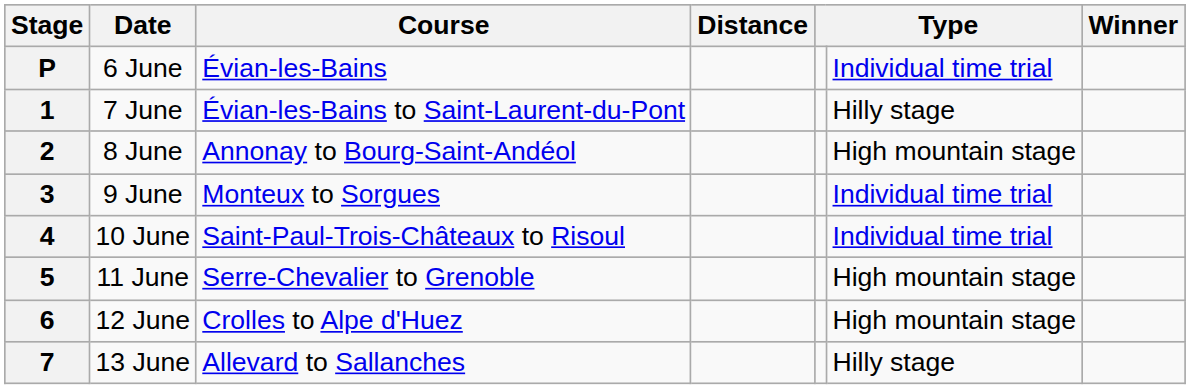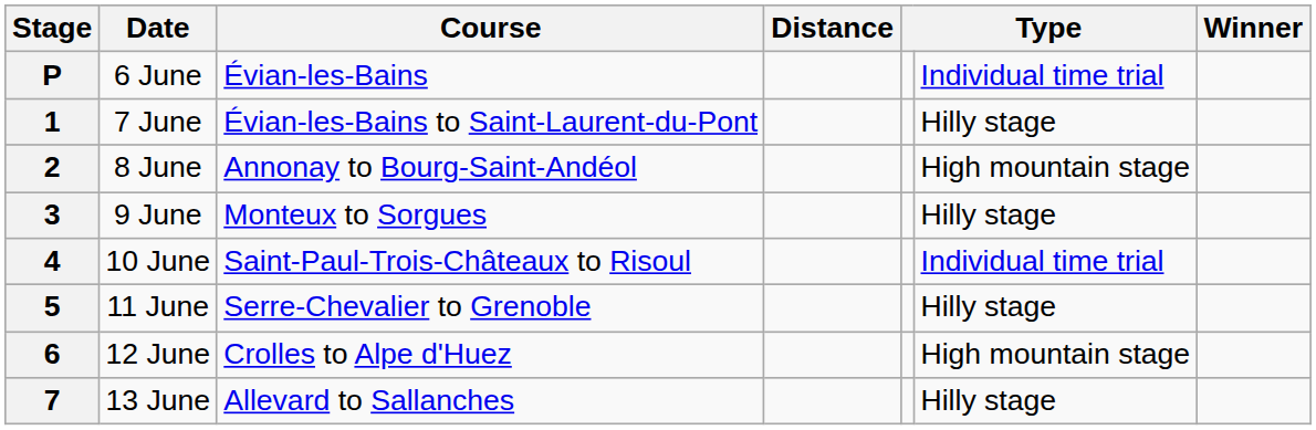 <table class="wikitable">
 <tr>
 <th>Stage</th>
 <th>Date</th>
 <th>Course</th>
 <th>Distance</th>
 <th scope="col" colspan="2">Type</th>
 <th>Winner</th>
 </tr>
 <tr>
 <th scope="row" style="text-align:center;">P</th>
 <td style="text-align:center;">6 June</td>
 <td><a href='#'>Évian-les-Bains</a></td>
 <td style="text-align:center;"></td>
 <td></td>
 <td><a href='#'>Individual time trial</a></td>
 <td></td>
 </tr>
 <tr>
 <th scope="row" style="text-align:center;">1</th>
 <td style="text-align:center;">7 June</td>
 <td><a href='#'>Évian-les-Bains</a> to <a href='#'>Saint-Laurent-du-Pont</a></td>
 <td style="text-align:center;"></td>
 <td></td>
 <td>Hilly stage</td>
 <td></td>
 </tr>
 <tr>
 <th scope="row" style="text-align:center;">2</th>
 <td style="text-align:center;">8 June</td>
 <td><a href='#'>Annonay</a> to <a href='#'>Bourg-Saint-Andéol</a></td>
 <td style="text-align:center;"></td>
 <td></td>
 <td>High mountain stage</td>
 <td></td>
 </tr>
 <tr>
 <th scope="row" style="text-align:center;">3</th>
 <td style="text-align:center;">9 June</td>
 <td><a href='#'>Monteux</a> to <a href='#'>Sorgues</a></td>
 <td style="text-align:center;"></td>
 <td></td>
-<td><a href='#'>Individual time trial</a></td>
+<td>Hilly stage</td>
 <td></td>
 </tr>
 <tr>
 <th scope="row" style="text-align:center;">4</th>
 <td style="text-align:center;">10 June</td>
 <td><a href='#'>Saint-Paul-Trois-Châteaux</a> to <a href='#'>Risoul</a></td>
 <td style="text-align:center;"></td>
 <td></td>
 <td><a href='#'>Individual time trial</a></td>
 <td></td>
 </tr>
 <tr>
 <th scope="row" style="text-align:center;">5</th>
 <td style="text-align:center;">11 June</td>
 <td><a href='#'>Serre-Chevalier</a> to <a href='#'>Grenoble</a></td>
 <td style="text-align:center;"></td>
 <td></td>
-<td>High mountain stage</td>
+<td>Hilly stage</td>
 <td></td>
 </tr>
 <tr>
 <th scope="row" style="text-align:center;">6</th>
 <td style="text-align:center;">12 June</td>
 <td><a href='#'>Crolles</a> to <a href='#'>Alpe d'Huez</a></td>
 <td style="text-align:center;"></td>
 <td></td>
 <td>High mountain stage</td>
 <td></td>
 </tr>
 <tr>
 <th scope="row" style="text-align:center;">7</th>
 <td style="text-align:center;">13 June</td>
 <td><a href='#'>Allevard</a> to <a href='#'>Sallanches</a></td>
 <td style="text-align:center;"></td>
 <td></td>
 <td>Hilly stage</td>
 <td></td>
 </tr>
 </table>
